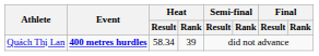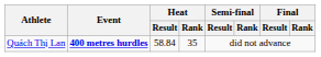 <table class="wikitable" style="font-size:90%">
 <tr>
 <th rowspan="2">Athlete</th>
 <th rowspan="2">Event</th>
 <th colspan="2">Heat</th>
 <th colspan="2">Semi-final</th>
 <th colspan="2">Final</th>
 </tr>
 <tr style="font-size:95%">
 <th>Result</th>
 <th>Rank</th>
 <th>Result</th>
 <th>Rank</th>
 <th>Result</th>
 <th>Rank</th>
 </tr>
 <tr align="center">
 <td align="center"><a href='#'>Quách Thị Lan</a></td>
 <td rowspan="1" align="center"><strong><a href='#'>400 metres hurdles</a></strong></td>
-<td>58.34</td>
-<td>39</td>
+<td>58.84</td>
+<td>35</td>
 <td colspan=4>did not advance</td>
 </tr>
 </table>
